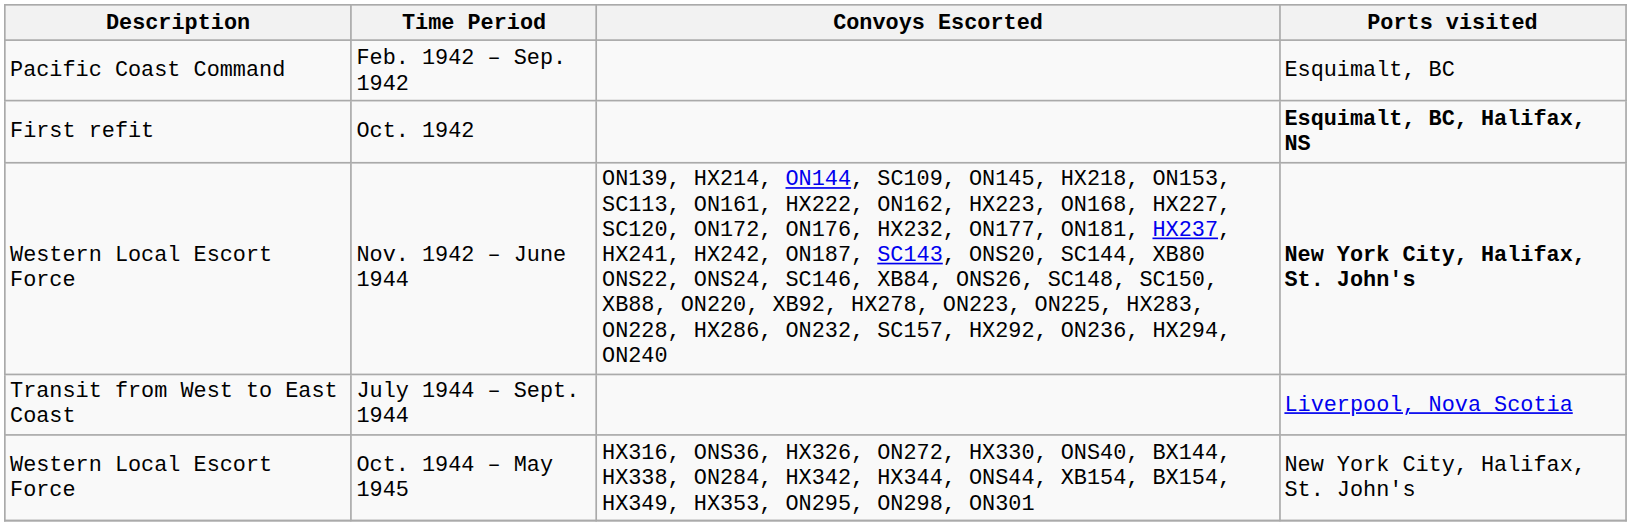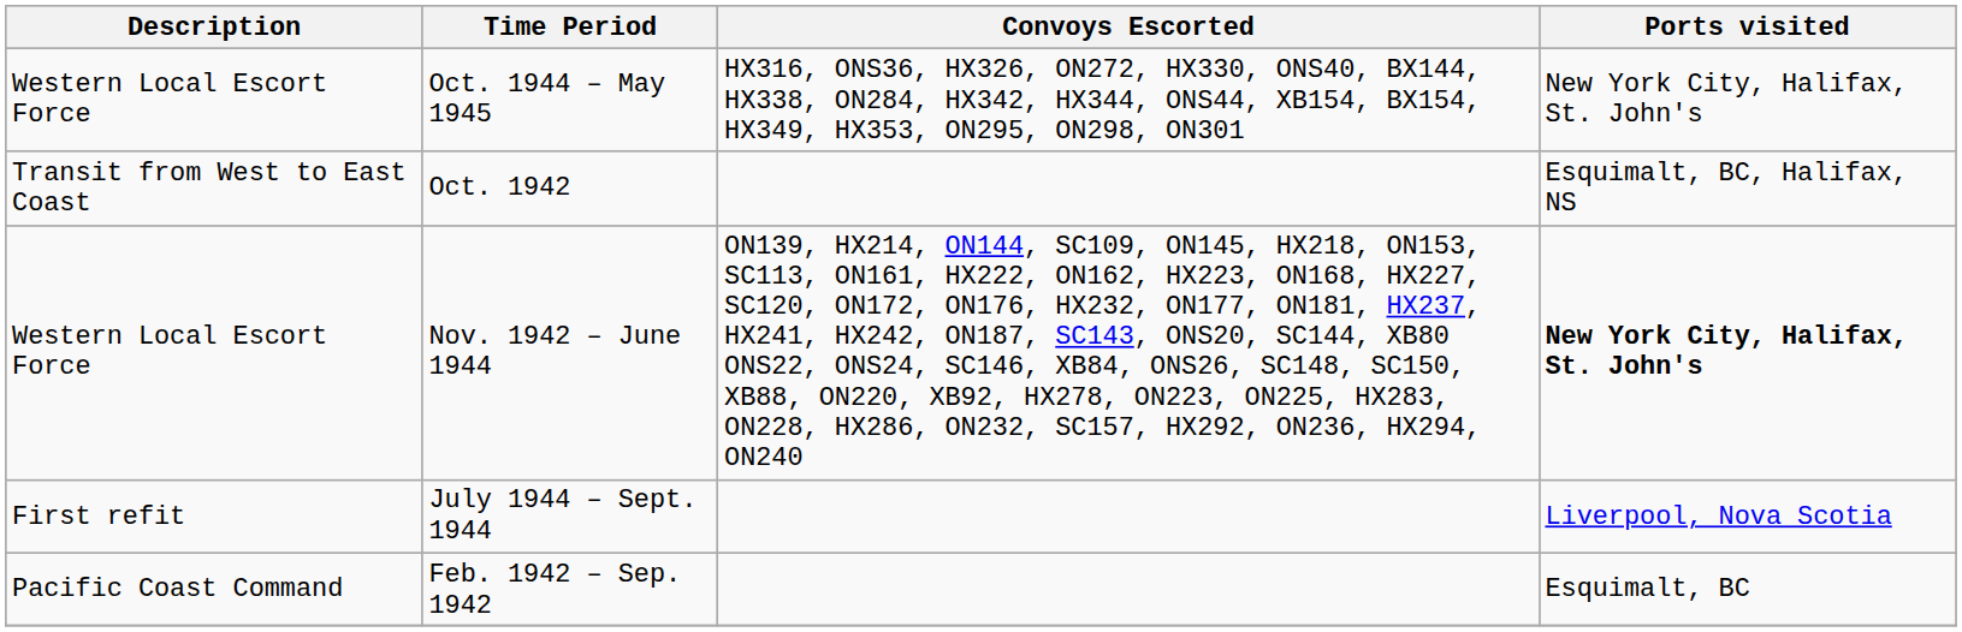 <table class="wikitable">
 <tr>
 <th scope="col" width="200">Description</th>
 <th scope="col" width="140">Time Period</th>
 <th scope="col" width="400">Convoys Escorted</th>
 <th scope="col" width="200">Ports visited</th>
 </tr>
 <tr>
-<td>Pacific Coast Command</td>
-<td>Feb. 1942 – Sep. 1942</td>
-<td></td>
-<td>Esquimalt, BC</td>
+<td>Western Local Escort Force</td>
+<td>Oct. 1944 – May 1945</td>
+<td>HX316, ONS36, HX326, ON272, HX330, ONS40, BX144, HX338, ON284, HX342, HX344, ONS44, XB154, BX154, HX349, HX353, ON295, ON298, ON301</td>
+<td>New York City, Halifax, St. John's</td>
 </tr>
 <tr>
-<td>First refit</td>
+<td>Transit from West to East Coast</td>
 <td>Oct. 1942</td>
 <td></td>
-<td><strong>Esquimalt, BC, Halifax, NS</strong></td>
+<td>Esquimalt, BC, Halifax, NS</td>
 </tr>
 <tr>
 <td>Western Local Escort Force</td>
 <td>Nov. 1942 – June 1944</td>
 <td>ON139, HX214, <a href='#'>ON144</a>, SC109, ON145, HX218, ON153, SC113, ON161, HX222, ON162, HX223, ON168, HX227, SC120, ON172, ON176, HX232, ON177, ON181, <a href='#'>HX237</a>, HX241, HX242, ON187, <a href='#'>SC143</a>, ONS20, SC144, XB80 ONS22, ONS24, SC146, XB84, ONS26, SC148, SC150, XB88, ON220, XB92, HX278, ON223, ON225, HX283, ON228, HX286, ON232, SC157, HX292, ON236, HX294, ON240</td>
 <td><strong>New York City, Halifax, St. John's</strong></td>
 </tr>
 <tr>
-<td>Transit from West to East Coast</td>
+<td>First refit</td>
 <td>July 1944 – Sept. 1944</td>
 <td></td>
 <td><a href='#'>Liverpool, Nova Scotia</a></td>
 </tr>
 <tr>
-<td>Western Local Escort Force</td>
-<td>Oct. 1944 – May 1945</td>
-<td>HX316, ONS36, HX326, ON272, HX330, ONS40, BX144, HX338, ON284, HX342, HX344, ONS44, XB154, BX154, HX349, HX353, ON295, ON298, ON301</td>
-<td>New York City, Halifax, St. John's</td>
+<td>Pacific Coast Command</td>
+<td>Feb. 1942 – Sep. 1942</td>
+<td></td>
+<td>Esquimalt, BC</td>
 </tr>
 <tr>
 </tr>
 </table>
